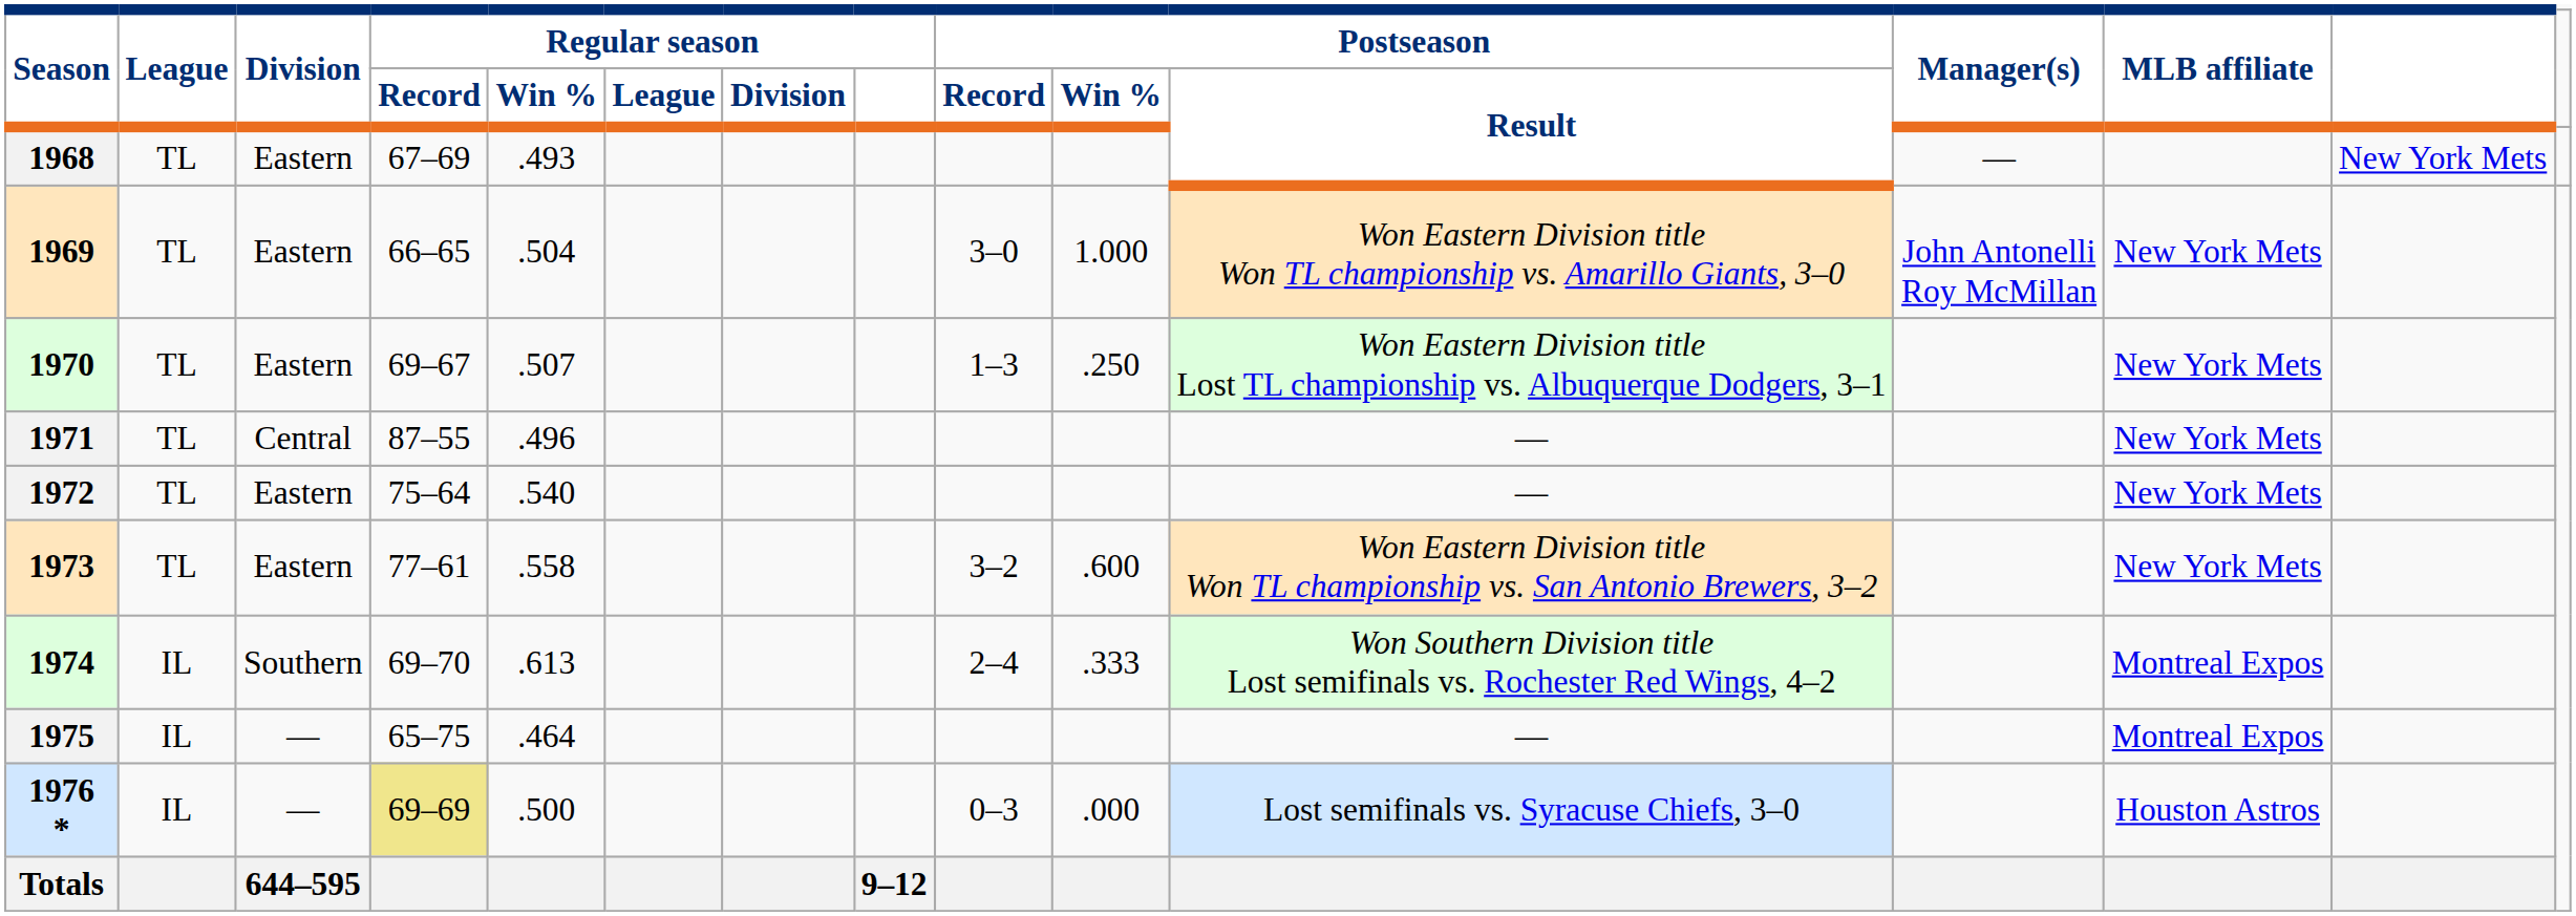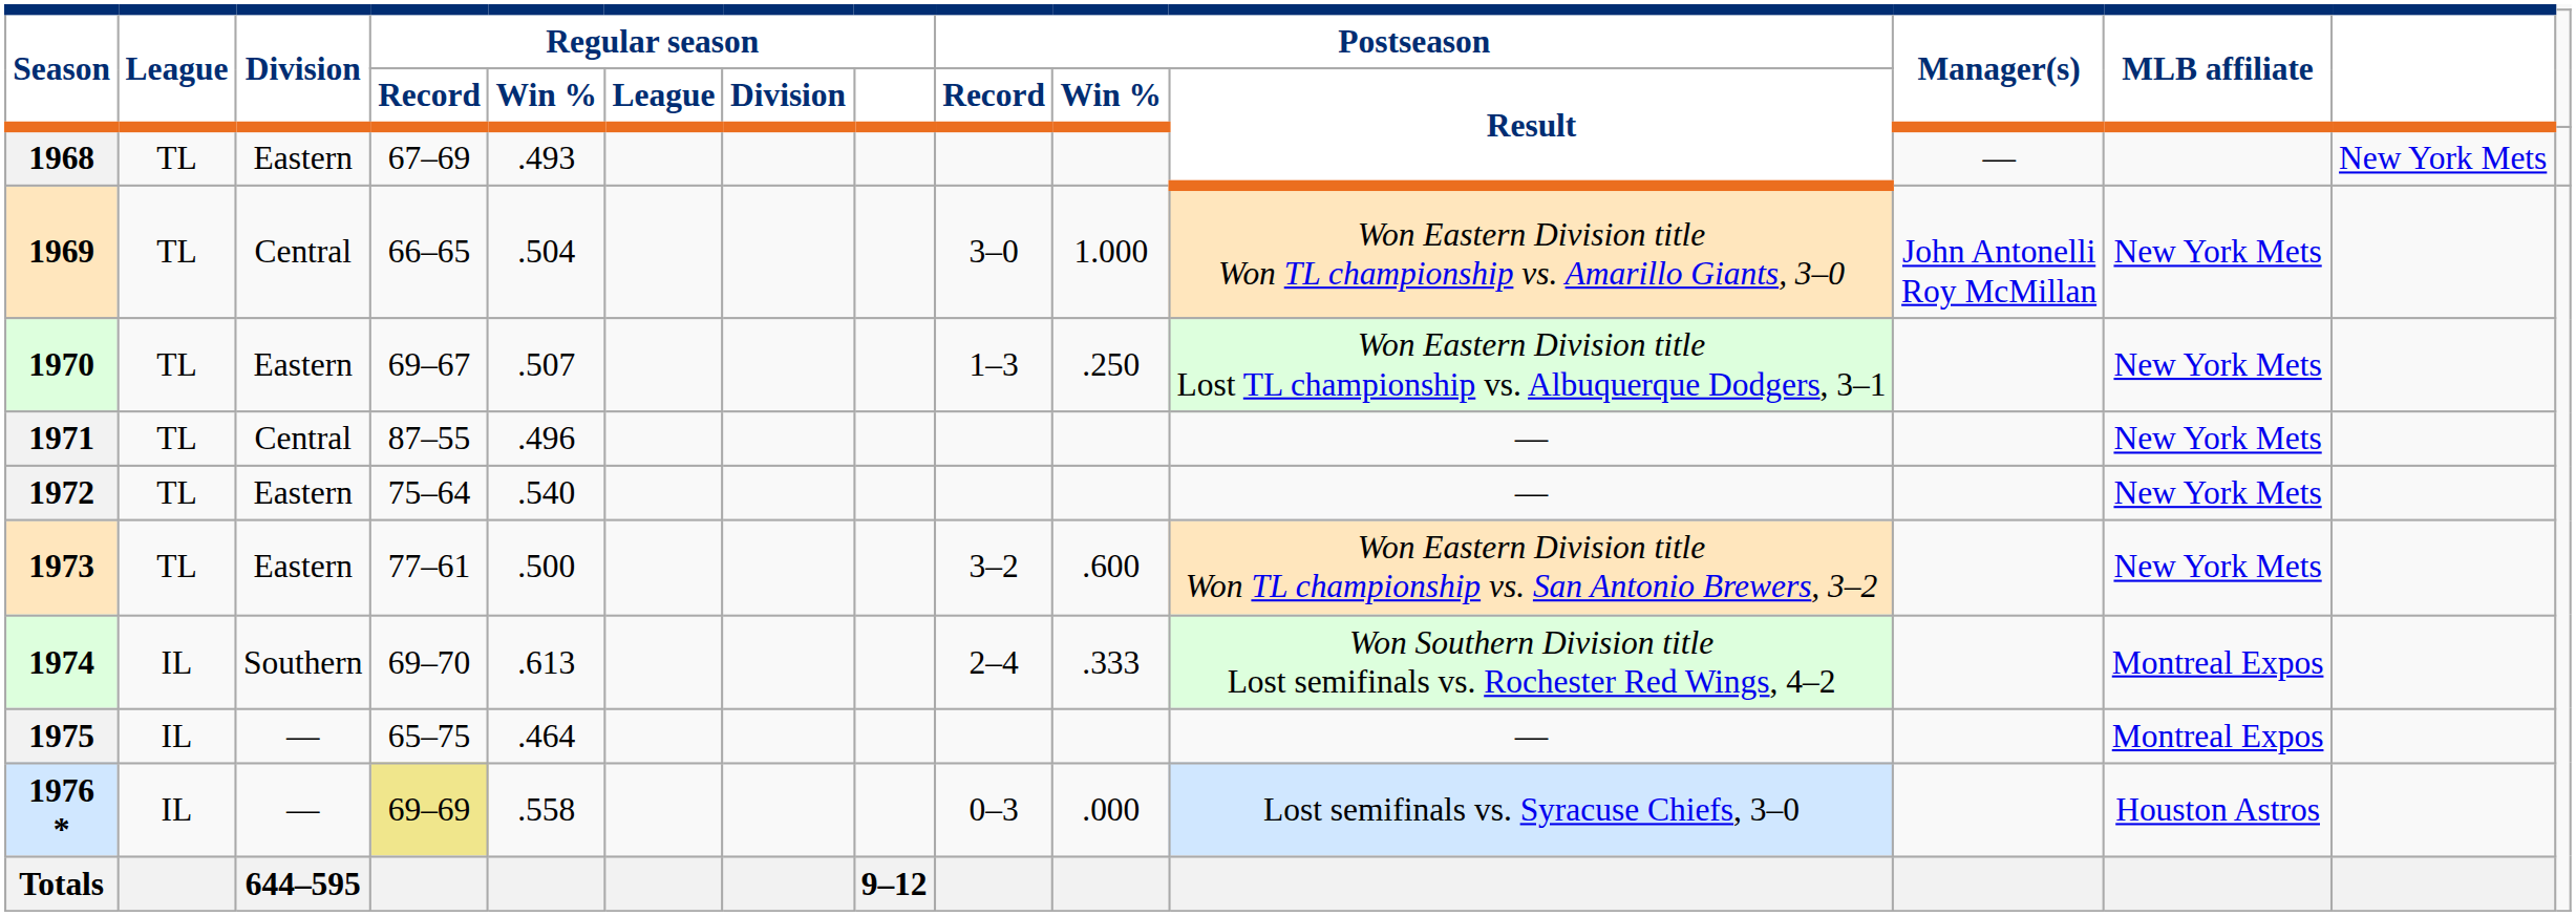 <table class="wikitable sortable plainrowheaders" style="font-size: 95%; text-align:center;">
 <tr>
 <th rowspan="2" scope="col" style="background-color:#ffffff; border-top:#002d72 5px solid; border-bottom:#EB6E1F 5px solid; color:#002d72">Season</th>
 <th rowspan="2" scope="col" style="background-color:#ffffff; border-top:#002d72 5px solid; border-bottom:#EB6E1F 5px solid; color:#002d72">League</th>
 <th rowspan="2" scope="col" style="background-color:#ffffff; border-top:#002d72 5px solid; border-bottom:#EB6E1F 5px solid; color:#002d72">Division</th>
 <th colspan="5" scope="col" style="background-color:#ffffff; border-top:#002d72 5px solid; color:#002d72">Regular season</th>
 <th colspan="3" scope="col" style="background-color:#ffffff; border-top:#002d72 5px solid; color:#002d72">Postseason</th>
 <th rowspan="2" scope="col" style="background-color:#ffffff; border-top:#002d72 5px solid; border-bottom:#EB6E1F 5px solid; color:#002d72">Manager(s)</th>
 <th rowspan="2" scope="col" style="background-color:#ffffff; border-top:#002d72 5px solid; border-bottom:#EB6E1F 5px solid; color:#002d72">MLB affiliate</th>
 <th rowspan="2" class="unsortable" scope="col" style="background-color:#ffffff; border-top:#002d72 5px solid; border-bottom:#EB6E1F 5px solid; color:#002d72"></th>
 </tr>
 <tr>
 <th scope="col" style="background-color:#ffffff; border-bottom:#EB6E1F 5px solid; color:#002d72">Record</th>
 <th scope="col" style="background-color:#ffffff; border-bottom:#EB6E1F 5px solid; color:#002d72">Win %</th>
 <th scope="col" style="background-color:#ffffff; border-bottom:#EB6E1F 5px solid; color:#002d72">League</th>
 <th scope="col" style="background-color:#ffffff; border-bottom:#EB6E1F 5px solid; color:#002d72">Division</th>
 <th scope="col" style="background-color:#ffffff; border-bottom:#EB6E1F 5px solid; color:#002d72"></th>
 <th scope="col" style="background-color:#ffffff; border-bottom:#EB6E1F 5px solid; color:#002d72">Record</th>
 <th scope="col" style="background-color:#ffffff; border-bottom:#EB6E1F 5px solid; color:#002d72">Win %</th>
 <th class="unsortable" rowspan="2" scope="col" style="background-color:#ffffff; border-bottom:#EB6E1F 5px solid; color:#002d72">Result</th>
 </tr>
 <tr>
 <th scope="row" style="text-align:center">1968</th>
 <td>TL</td>
 <td>Eastern</td>
 <td>67–69</td>
 <td>.493</td>
 <td></td>
 <td></td>
 <td></td>
 <td></td>
 <td></td>
 <td>—</td>
 <td></td>
 <td><a href='#'>New York Mets</a></td>
 <td></td>
 </tr>
 <tr>
 <th scope="row" style="text-align:center; background-color:#FFE6BD">1969<br> </th>
 <td>TL</td>
-<td>Eastern</td>
+<td>Central</td>
 <td>66–65</td>
 <td>.504</td>
 <td></td>
 <td></td>
 <td></td>
 <td>3–0</td>
 <td>1.000</td>
 <td style="background-color:#FFE6BD"><em>Won Eastern Division title<br>Won <a href='#'>TL championship</a> vs. <a href='#'>Amarillo Giants</a>, 3–0</em></td>
 <td><br><a href='#'>John Antonelli</a><br><a href='#'>Roy McMillan</a></td>
 <td><a href='#'>New York Mets</a></td>
 <td></td>
 </tr>
 <tr>
 <th scope="row" style="text-align:center; background-color:#DDFFDD">1970<br></th>
 <td>TL</td>
 <td>Eastern</td>
 <td>69–67</td>
 <td>.507</td>
 <td></td>
 <td></td>
 <td></td>
 <td>1–3</td>
 <td>.250</td>
 <td style="background-color:#DDFFDD"><em>Won Eastern Division title</em><br>Lost <a href='#'>TL championship</a> vs. <a href='#'>Albuquerque Dodgers</a>, 3–1</td>
 <td></td>
 <td><a href='#'>New York Mets</a></td>
 <td></td>
 </tr>
 <tr>
 <th scope="row" style="text-align:center">1971</th>
 <td>TL</td>
 <td>Central</td>
 <td>87–55</td>
 <td>.496</td>
 <td></td>
 <td></td>
 <td></td>
 <td></td>
 <td></td>
 <td>—</td>
 <td></td>
 <td><a href='#'>New York Mets</a></td>
 <td></td>
 </tr>
 <tr>
 <th scope="row" style="text-align:center">1972</th>
 <td>TL</td>
 <td>Eastern</td>
 <td>75–64</td>
 <td>.540</td>
 <td></td>
 <td></td>
 <td></td>
 <td></td>
 <td></td>
 <td>—</td>
 <td></td>
 <td><a href='#'>New York Mets</a></td>
 <td></td>
 </tr>
 <tr>
 <th scope="row" style="text-align:center; background-color:#FFE6BD">1973<br> </th>
 <td>TL</td>
 <td>Eastern</td>
 <td>77–61</td>
-<td>.558</td>
+<td>.500</td>
 <td></td>
 <td></td>
 <td></td>
 <td>3–2</td>
 <td>.600</td>
 <td style="background-color:#FFE6BD"><em>Won Eastern Division title<br>Won <a href='#'>TL championship</a> vs. <a href='#'>San Antonio Brewers</a>, 3–2</em></td>
 <td></td>
 <td><a href='#'>New York Mets</a></td>
 <td></td>
 </tr>
 <tr>
 <th scope="row" style="text-align:center; background-color:#DDFFDD">1974<br></th>
 <td>IL</td>
 <td>Southern</td>
 <td>69–70</td>
 <td>.613</td>
 <td></td>
 <td></td>
 <td></td>
 <td>2–4</td>
 <td>.333</td>
 <td style="background-color:#DDFFDD"><em>Won Southern Division title</em><br>Lost semifinals vs. <a href='#'>Rochester Red Wings</a>, 4–2</td>
 <td></td>
 <td><a href='#'>Montreal Expos</a></td>
 <td></td>
 </tr>
 <tr>
 <th scope="row" style="text-align:center">1975</th>
 <td>IL</td>
 <td>—</td>
 <td>65–75</td>
 <td>.464</td>
 <td></td>
 <td></td>
 <td></td>
 <td></td>
 <td></td>
 <td>—</td>
 <td></td>
 <td><a href='#'>Montreal Expos</a></td>
 <td></td>
 </tr>
 <tr>
 <th scope="row" style="text-align:center; background-color:#D0E7FF">1976<br>*</th>
 <td>IL</td>
 <td>—</td>
 <td style="background: khaki;">69–69</td>
-<td>.500</td>
+<td>.558</td>
 <td></td>
 <td></td>
 <td></td>
 <td>0–3</td>
 <td>.000</td>
 <td style="background-color:#D0E7FF">Lost semifinals vs. <a href='#'>Syracuse Chiefs</a>, 3–0</td>
 <td></td>
 <td><a href='#'>Houston Astros</a></td>
 <td></td>
 </tr>
 <tr class="sortbottom">
 <th scope="row" style="text-align:center"><strong>Totals</strong></th>
 <th></th>
 <th>644–595</th>
 <th></th>
 <th></th>
 <th></th>
 <th></th>
 <th>9–12</th>
 <th></th>
 <th></th>
 <th></th>
 <th></th>
 <th></th>
 <th></th>
 </tr>
 </table>
